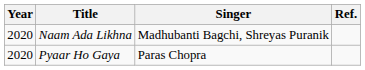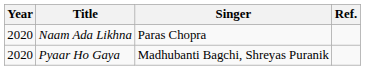 <table class="wikitable">
 <tr>
 <th>Year</th>
 <th>Title</th>
 <th>Singer</th>
 <th>Ref.</th>
 </tr>
 <tr>
 <td>2020</td>
 <td><em>Naam Ada Likhna</em></td>
-<td>Madhubanti Bagchi, Shreyas Puranik</td>
+<td>Paras Chopra</td>
 <td></td>
 </tr>
 <tr>
 <td>2020</td>
 <td><em>Pyaar Ho Gaya</em></td>
-<td>Paras Chopra</td>
+<td>Madhubanti Bagchi, Shreyas Puranik</td>
 <td></td>
 </tr>
 </table>
